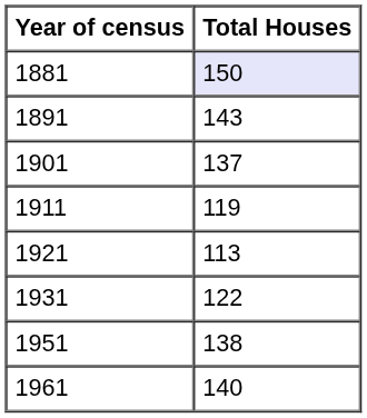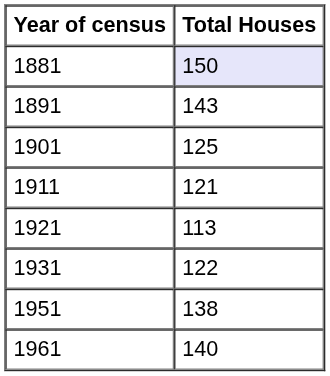 <table border="1" cellpadding="5" cellspacing="0" align="none">
 <tr>
 <th scope="col">Year of census</th>
 <th scope="col">Total Houses</th>
 </tr>
 <tr>
 <td>1881</td>
 <td style="background: lavender;">150</td>
 </tr>
 <tr>
 <td>1891</td>
 <td>143</td>
 </tr>
 <tr>
 <td>1901</td>
-<td>137</td>
+<td>125</td>
 </tr>
 <tr>
 <td>1911</td>
-<td>119</td>
+<td>121</td>
 </tr>
 <tr>
 <td>1921</td>
 <td>113</td>
 </tr>
 <tr>
 <td>1931</td>
 <td>122</td>
 </tr>
 <tr>
 <td>1951</td>
 <td>138</td>
 </tr>
 <tr>
 <td>1961</td>
 <td>140</td>
 </tr>
 <tr>
 </tr>
 </table>
